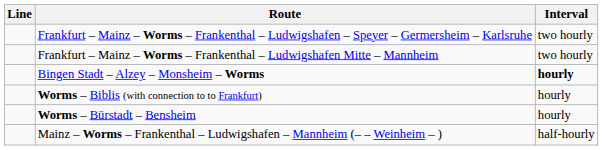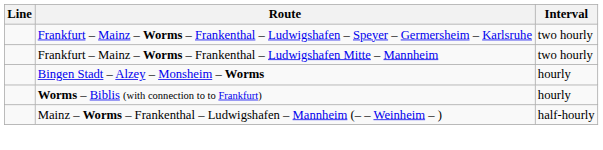 <table class="wikitable">
 <tr>
 <th>Line</th>
 <th>Route</th>
 <th>Interval</th>
 </tr>
 <tr>
 <td></td>
 <td><a href='#'>Frankfurt</a> – <a href='#'>Mainz</a> – <strong>Worms</strong> – <a href='#'>Frankenthal</a> – <a href='#'>Ludwigshafen</a> – <a href='#'>Speyer</a> – <a href='#'>Germersheim</a> – <a href='#'>Karlsruhe</a></td>
 <td>two hourly</td>
 </tr>
 <tr>
 <td></td>
 <td>Frankfurt – Mainz – <strong>Worms</strong> – Frankenthal – <a href='#'>Ludwigshafen Mitte</a> – <a href='#'>Mannheim</a></td>
 <td>two hourly</td>
 </tr>
 <tr>
 <td></td>
 <td><a href='#'>Bingen Stadt</a> – <a href='#'>Alzey</a> – <a href='#'>Monsheim</a> – <strong>Worms</strong></td>
-<td><strong>hourly</strong></td>
+<td>hourly</td>
 </tr>
 <tr>
 <td></td>
 <td><strong>Worms</strong> – <a href='#'>Biblis</a> <small>(with connection to  to <a href='#'>Frankfurt</a>)</small></td>
 <td>hourly</td>
 </tr>
 <tr>
 <td></td>
-<td><strong>Worms</strong> – <a href='#'>Bürstadt</a> – <a href='#'>Bensheim</a></td>
-<td>hourly</td>
-</tr>
-<tr>
-<td></td>
 <td>Mainz – <strong>Worms</strong> – Frankenthal – Ludwigshafen – <a href='#'>Mannheim</a> (–  – <a href='#'>Weinheim</a> – )</td>
 <td>half-hourly</td>
 </tr>
 </table>
